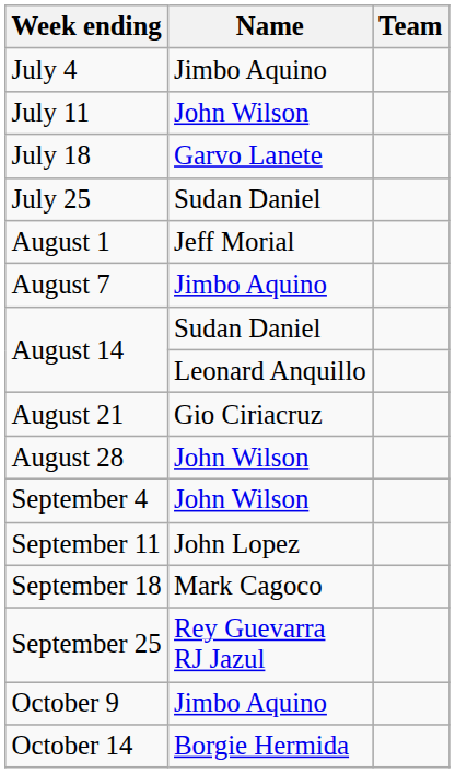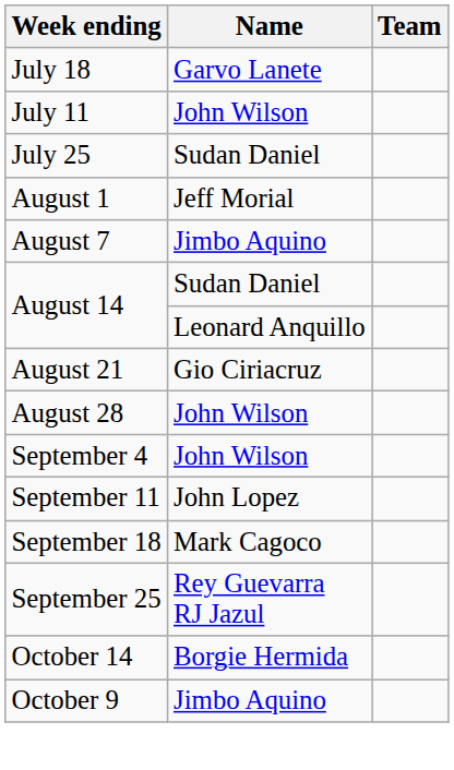 <table class=wikitable>
 <tr>
 <th>Week ending</th>
 <th>Name</th>
 <th>Team</th>
 </tr>
 <tr>
-<td>July 4</td>
-<td> Jimbo Aquino</td>
+<td>July 18</td>
+<td> <a href='#'>Garvo Lanete</a></td>
 <td></td>
 </tr>
 <tr>
 <td>July 11</td>
 <td> <a href='#'>John Wilson</a></td>
-<td></td>
-</tr>
-<tr>
-<td>July 18</td>
-<td> <a href='#'>Garvo Lanete</a></td>
 <td></td>
 </tr>
 <tr>
 <td>July 25</td>
 <td> Sudan Daniel</td>
 <td></td>
 </tr>
 <tr>
 <td>August 1</td>
 <td> Jeff Morial</td>
 <td></td>
 </tr>
 <tr>
 <td>August 7</td>
 <td> <a href='#'>Jimbo Aquino</a></td>
 <td></td>
 </tr>
 <tr>
 <td rowspan=2>August 14</td>
 <td> Sudan Daniel</td>
 <td></td>
 </tr>
 <tr>
 <td> Leonard Anquillo</td>
 <td></td>
 </tr>
 <tr>
 <td>August 21</td>
 <td> Gio Ciriacruz</td>
 <td></td>
 </tr>
 <tr>
 <td>August 28</td>
 <td> <a href='#'>John Wilson</a></td>
 <td></td>
 </tr>
 <tr>
 <td>September 4</td>
 <td> <a href='#'>John Wilson</a></td>
 <td></td>
 </tr>
 <tr>
 <td>September 11</td>
 <td> John Lopez</td>
 <td></td>
 </tr>
 <tr>
 <td>September 18</td>
 <td> Mark Cagoco</td>
 <td></td>
 </tr>
 <tr>
 <td>September 25</td>
 <td> <a href='#'>Rey Guevarra</a><br> <a href='#'>RJ Jazul</a></td>
 <td><br></td>
 </tr>
 <tr>
+<td>October 14</td>
+<td> <a href='#'>Borgie Hermida</a></td>
+<td></td>
+</tr>
+<tr>
 <td>October 9</td>
 <td> <a href='#'>Jimbo Aquino</a></td>
 <td></td>
 </tr>
-<tr>
-<td>October 14</td>
-<td> <a href='#'>Borgie Hermida</a></td>
-<td></td>
-</tr>
 </table>
